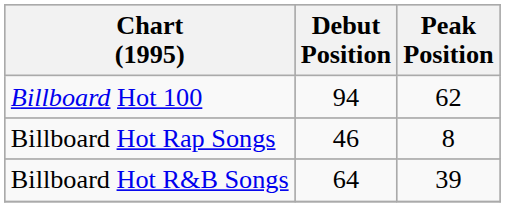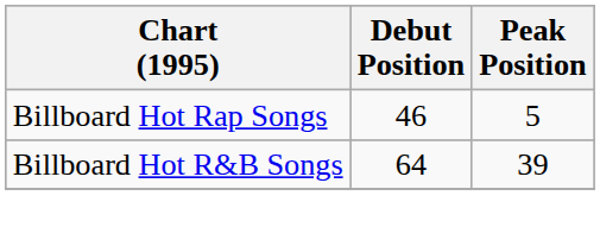 <table class="wikitable">
 <tr>
 <th align="left">Chart<br>(1995)</th>
 <th align="center">Debut<br>Position</th>
 <th align="center">Peak<br>Position</th>
 </tr>
 <tr>
-<td><em><a href='#'>Billboard</a></em> <a href='#'>Hot 100</a></td>
-<td align="center">94</td>
-<td align="center">62</td>
-</tr>
-<tr>
 <td>Billboard <a href='#'>Hot Rap Songs</a></td>
 <td align="center">46</td>
-<td align="center">8</td>
+<td align="center">5</td>
 </tr>
 <tr>
 <td>Billboard <a href='#'>Hot R&B Songs</a></td>
 <td align="center">64</td>
 <td align="center">39</td>
 </tr>
 <tr>
 </tr>
 </table>
